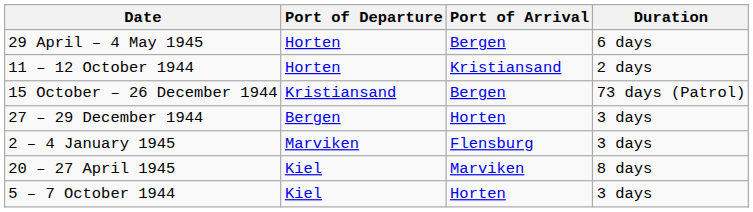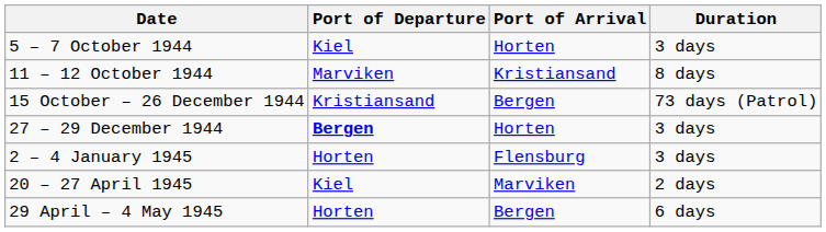 <table class="wikitable">
 <tr>
 <th>Date</th>
 <th>Port of Departure</th>
 <th>Port of Arrival</th>
 <th>Duration</th>
 </tr>
 <tr>
-<td>29 April – 4 May 1945</td>
+<td>5 – 7 October 1944</td>
+<td><a href='#'>Kiel</a></td>
 <td><a href='#'>Horten</a></td>
-<td><a href='#'>Bergen</a></td>
-<td>6 days</td>
+<td>3 days</td>
 </tr>
 <tr>
 <td>11 – 12 October 1944</td>
-<td><a href='#'>Horten</a></td>
+<td><a href='#'>Marviken</a></td>
 <td><a href='#'>Kristiansand</a></td>
-<td>2 days</td>
+<td>8 days</td>
 </tr>
 <tr>
 <td>15 October – 26 December 1944</td>
 <td><a href='#'>Kristiansand</a></td>
 <td><a href='#'>Bergen</a></td>
 <td>73 days (Patrol)</td>
 </tr>
 <tr>
 <td>27 – 29 December 1944</td>
-<td><a href='#'>Bergen</a></td>
+<td><strong><a href='#'>Bergen</a></strong></td>
 <td><a href='#'>Horten</a></td>
 <td>3 days</td>
 </tr>
 <tr>
 <td>2 – 4 January 1945</td>
-<td><a href='#'>Marviken</a></td>
+<td><a href='#'>Horten</a></td>
 <td><a href='#'>Flensburg</a></td>
 <td>3 days</td>
 </tr>
 <tr>
 <td>20 – 27 April 1945</td>
 <td><a href='#'>Kiel</a></td>
 <td><a href='#'>Marviken</a></td>
-<td>8 days</td>
+<td>2 days</td>
 </tr>
 <tr>
-<td>5 – 7 October 1944</td>
-<td><a href='#'>Kiel</a></td>
+<td>29 April – 4 May 1945</td>
 <td><a href='#'>Horten</a></td>
-<td>3 days</td>
+<td><a href='#'>Bergen</a></td>
+<td>6 days</td>
 </tr>
 </table>
